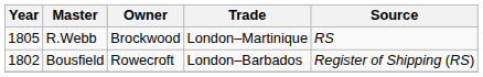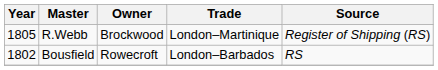 <table class="sortable wikitable">
 <tr>
 <th>Year</th>
 <th>Master</th>
 <th>Owner</th>
 <th>Trade</th>
 <th>Source</th>
 </tr>
 <tr>
 <td>1805</td>
 <td>R.Webb</td>
 <td>Brockwood</td>
 <td>London–Martinique</td>
-<td><em>RS</em></td>
+<td><em>Register of Shipping</em> (<em>RS</em>)</td>
 </tr>
 <tr>
 <td>1802</td>
 <td>Bousfield</td>
 <td>Rowecroft</td>
 <td>London–Barbados</td>
-<td><em>Register of Shipping</em> (<em>RS</em>)</td>
+<td><em>RS</em></td>
 </tr>
 <tr>
 </tr>
 </table>
